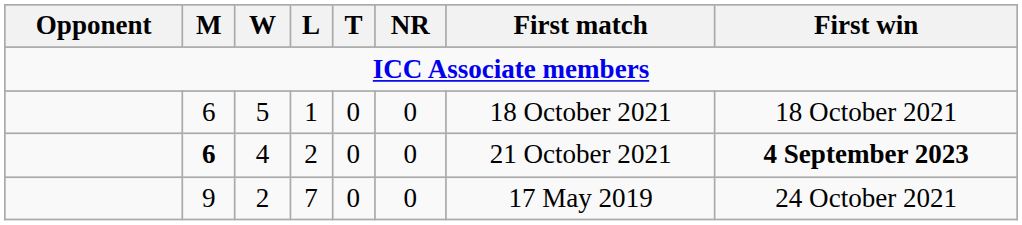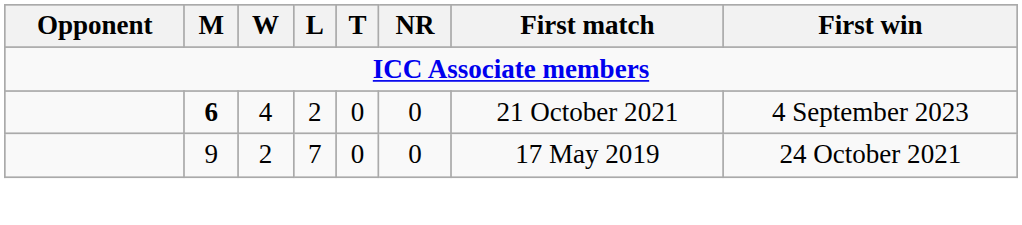 <table class="wikitable" style="text-align: center; width: 600px;">
 <tr>
 <th>Opponent</th>
 <th>M</th>
 <th>W</th>
 <th>L</th>
 <th>T</th>
 <th>NR</th>
 <th>First match</th>
 <th>First win</th>
 </tr>
 <tr>
 <td colspan="8" style="text-align: center;"><strong><a href='#'>ICC Associate members</a></strong></td>
 </tr>
 <tr>
 <td align=left></td>
-<td>6</td>
-<td>5</td>
-<td>1</td>
-<td>0</td>
-<td>0</td>
-<td>18 October 2021</td>
-<td>18 October 2021</td>
-</tr>
-<tr>
-<td align=left></td>
 <td><strong>6</strong></td>
 <td>4</td>
 <td>2</td>
 <td>0</td>
 <td>0</td>
 <td>21 October 2021</td>
-<td><strong>4 September 2023</strong></td>
+<td>4 September 2023</td>
 </tr>
 <tr>
 <td align=left></td>
 <td>9</td>
 <td>2</td>
 <td>7</td>
 <td>0</td>
 <td>0</td>
 <td>17 May 2019</td>
 <td>24 October 2021</td>
 </tr>
 </table>
